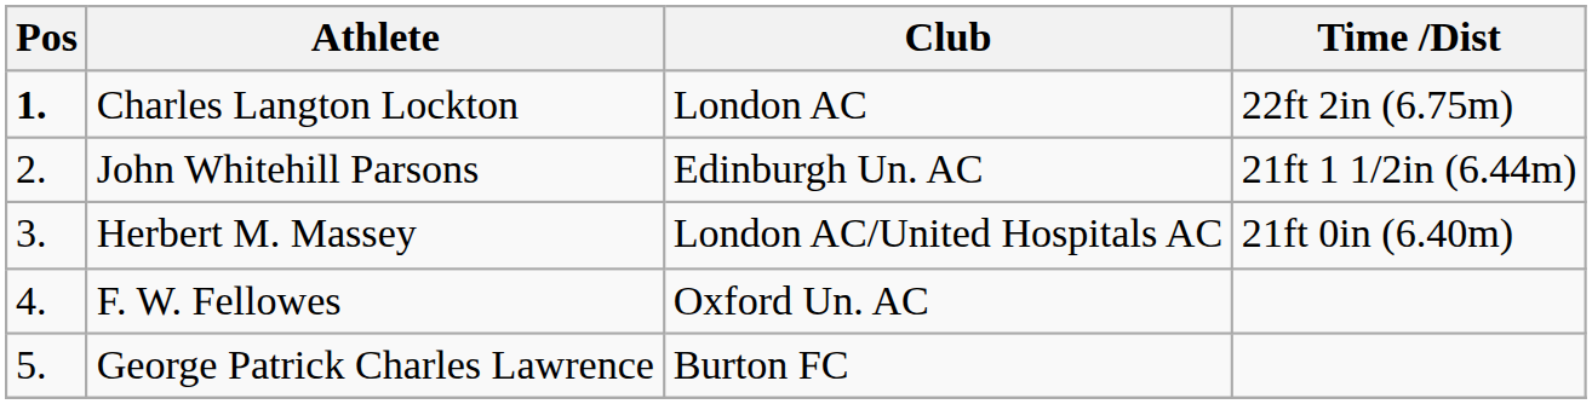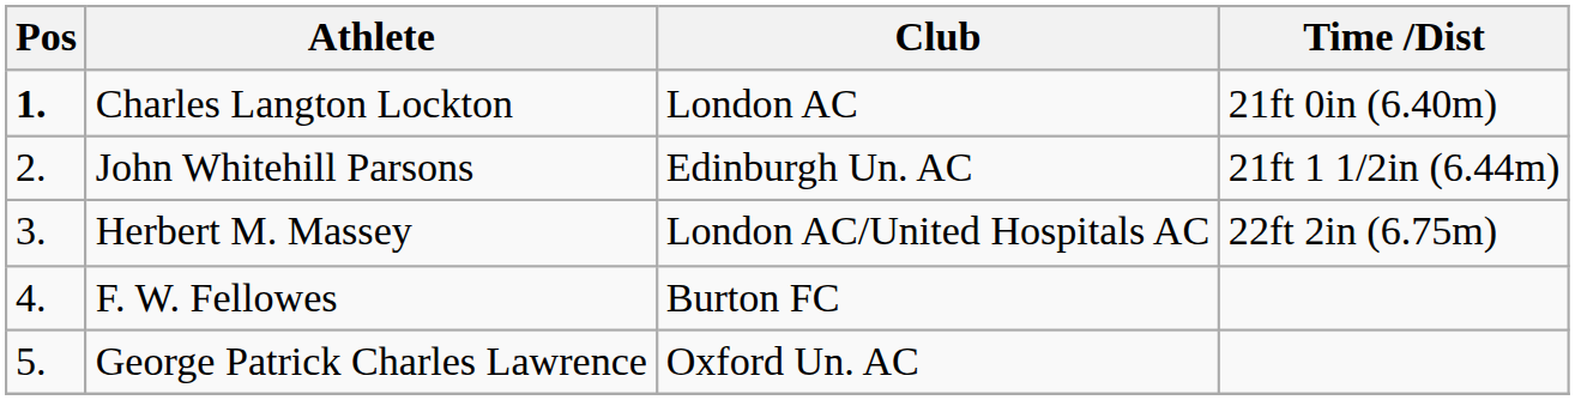 <table class="wikitable">
 <tr>
 <th>Pos</th>
 <th>Athlete</th>
 <th>Club</th>
 <th>Time /Dist</th>
 </tr>
 <tr>
 <td><strong>1.</strong></td>
 <td>Charles Langton Lockton</td>
 <td>London AC</td>
-<td>22ft 2in (6.75m)</td>
+<td>21ft 0in (6.40m)</td>
 </tr>
 <tr>
 <td>2.</td>
 <td>John Whitehill Parsons</td>
 <td>Edinburgh Un. AC</td>
 <td>21ft 1 1/2in (6.44m)</td>
 </tr>
 <tr>
 <td>3.</td>
 <td>Herbert M. Massey</td>
 <td>London AC/United Hospitals AC</td>
-<td>21ft 0in (6.40m)</td>
+<td>22ft 2in (6.75m)</td>
 </tr>
 <tr>
 <td>4.</td>
 <td>F. W. Fellowes</td>
-<td>Oxford Un. AC</td>
+<td>Burton FC</td>
 <td></td>
 </tr>
 <tr>
 <td>5.</td>
 <td>George Patrick Charles Lawrence</td>
-<td>Burton FC</td>
+<td>Oxford Un. AC</td>
 <td></td>
 </tr>
 <tr>
 </tr>
 </table>
